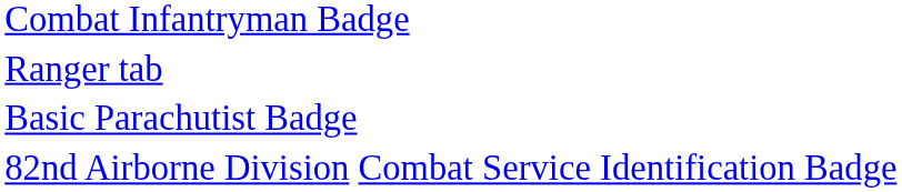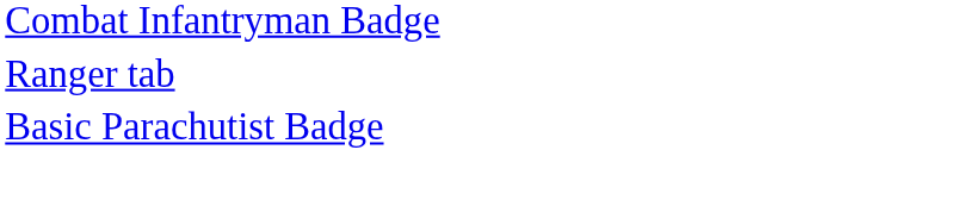 <table>
 <tr>
 <td></td>
 <td><a href='#'>Combat Infantryman Badge</a></td>
 </tr>
 <tr>
 <td></td>
 <td><a href='#'>Ranger tab</a></td>
 </tr>
 <tr>
 <td></td>
 <td><a href='#'>Basic Parachutist Badge</a></td>
 </tr>
-<tr>
-<td></td>
-<td><a href='#'>82nd Airborne Division</a> <a href='#'>Combat Service Identification Badge</a></td>
-</tr>
 </table>
